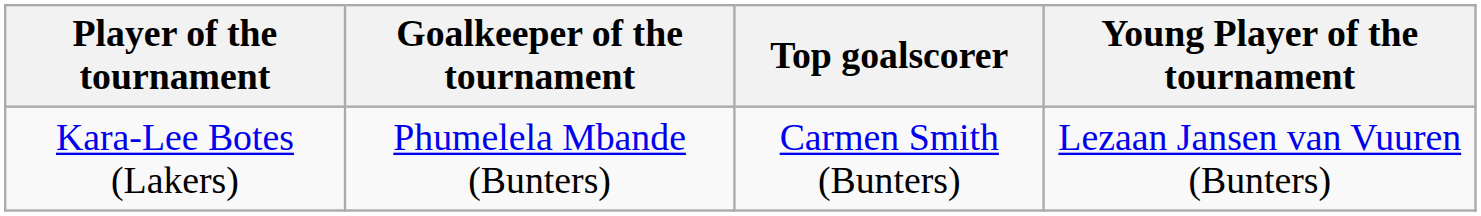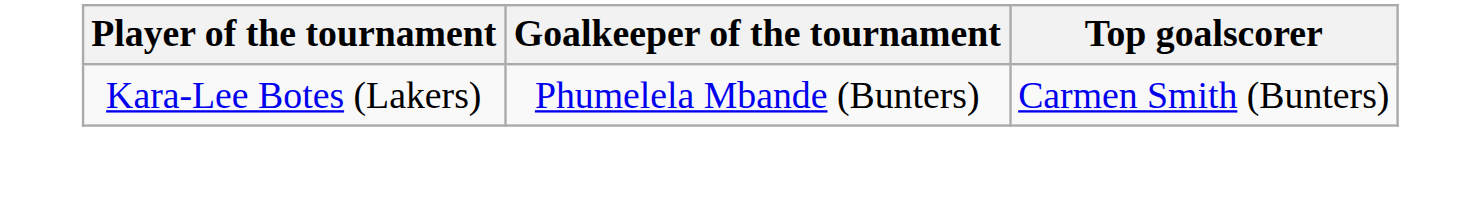 <table class=wikitable style="text-align:center; margin:auto">
 <tr>
 <th>Player of the tournament</th>
 <th>Goalkeeper of the tournament</th>
 <th>Top goalscorer</th>
-<th>Young Player of the tournament</th>
 </tr>
 <tr>
 <td><a href='#'>Kara-Lee Botes</a> (Lakers)</td>
 <td><a href='#'>Phumelela Mbande</a> (Bunters)</td>
 <td><a href='#'>Carmen Smith</a> (Bunters)</td>
-<td><a href='#'>Lezaan Jansen van Vuuren</a> (Bunters)</td>
 </tr>
 </table>
